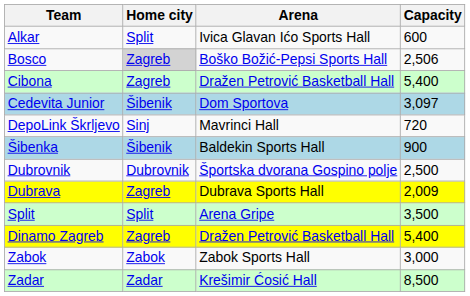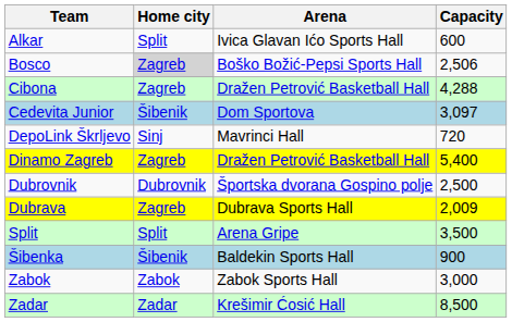 <table class="wikitable">
 <tr>
 <th>Team</th>
 <th>Home city</th>
 <th>Arena</th>
 <th>Capacity</th>
 </tr>
 <tr>
 <td><a href='#'>Alkar</a></td>
 <td><a href='#'>Split</a></td>
 <td>Ivica Glavan Ićo Sports Hall</td>
 <td>600</td>
 </tr>
 <tr>
 <td><a href='#'>Bosco</a></td>
 <td style="background: lightgrey;"><a href='#'>Zagreb</a></td>
 <td><a href='#'>Boško Božić-Pepsi Sports Hall</a></td>
 <td>2,506</td>
 </tr>
 <tr bgcolor="ccffcc">
 <td><a href='#'>Cibona</a></td>
 <td><a href='#'>Zagreb</a></td>
 <td><a href='#'>Dražen Petrović Basketball Hall</a></td>
-<td>5,400</td>
+<td>4,288</td>
 </tr>
 <tr bgcolor="lightblue">
 <td><a href='#'>Cedevita Junior</a></td>
 <td><a href='#'>Šibenik</a></td>
 <td><a href='#'>Dom Sportova</a></td>
 <td>3,097</td>
 </tr>
 <tr>
 <td><a href='#'>DepoLink Škrljevo</a></td>
 <td><a href='#'>Sinj</a></td>
 <td>Mavrinci Hall</td>
 <td>720</td>
 </tr>
-<tr bgcolor="lightblue">
-<td><a href='#'>Šibenka</a></td>
-<td><a href='#'>Šibenik</a></td>
-<td>Baldekin Sports Hall</td>
-<td>900</td>
+<tr bgcolor="yellow">
+<td><a href='#'>Dinamo Zagreb</a></td>
+<td><a href='#'>Zagreb</a></td>
+<td><a href='#'>Dražen Petrović Basketball Hall</a></td>
+<td>5,400</td>
 </tr>
 <tr>
 <td><a href='#'>Dubrovnik</a></td>
 <td><a href='#'>Dubrovnik</a></td>
 <td><a href='#'>Športska dvorana Gospino polje</a></td>
 <td>2,500</td>
 </tr>
 <tr bgcolor="yellow">
 <td><a href='#'>Dubrava</a></td>
 <td><a href='#'>Zagreb</a></td>
 <td>Dubrava Sports Hall</td>
 <td>2,009</td>
 </tr>
 <tr bgcolor="ccffcc">
 <td><a href='#'>Split</a></td>
 <td><a href='#'>Split</a></td>
 <td><a href='#'>Arena Gripe</a></td>
 <td>3,500</td>
 </tr>
-<tr bgcolor="yellow">
-<td><a href='#'>Dinamo Zagreb</a></td>
-<td><a href='#'>Zagreb</a></td>
-<td><a href='#'>Dražen Petrović Basketball Hall</a></td>
-<td>5,400</td>
+<tr bgcolor="lightblue">
+<td><a href='#'>Šibenka</a></td>
+<td><a href='#'>Šibenik</a></td>
+<td>Baldekin Sports Hall</td>
+<td>900</td>
 </tr>
 <tr>
 <td><a href='#'>Zabok</a></td>
 <td><a href='#'>Zabok</a></td>
 <td>Zabok Sports Hall</td>
 <td>3,000</td>
 </tr>
 <tr bgcolor="ccffcc">
 <td><a href='#'>Zadar</a></td>
 <td><a href='#'>Zadar</a></td>
 <td><a href='#'>Krešimir Ćosić Hall</a></td>
 <td>8,500</td>
 </tr>
 </table>
